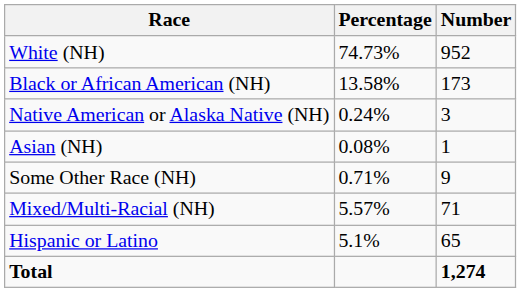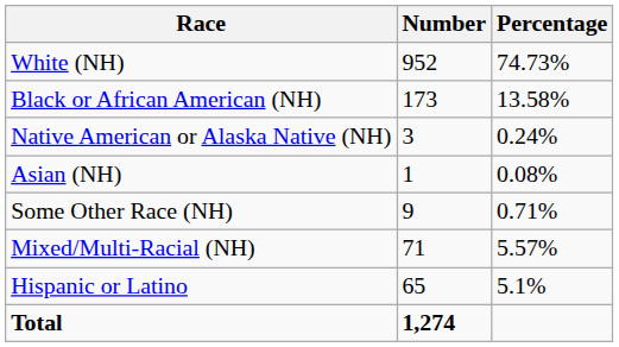 <table class="wikitable">
 <tr>
 <th>Race</th>
+<th>Number</th>
 <th>Percentage</th>
-<th>Number</th>
 </tr>
 <tr>
 <td><a href='#'>White</a> (NH)</td>
+<td>952</td>
 <td>74.73%</td>
-<td>952</td>
 </tr>
 <tr>
 <td><a href='#'>Black or African American</a> (NH)</td>
+<td>173</td>
 <td>13.58%</td>
-<td>173</td>
 </tr>
 <tr>
 <td><a href='#'>Native American</a> or <a href='#'>Alaska Native</a> (NH)</td>
+<td>3</td>
 <td>0.24%</td>
-<td>3</td>
 </tr>
 <tr>
 <td><a href='#'>Asian</a> (NH)</td>
+<td>1</td>
 <td>0.08%</td>
-<td>1</td>
 </tr>
 <tr>
 <td>Some Other Race (NH)</td>
+<td>9</td>
 <td>0.71%</td>
-<td>9</td>
 </tr>
 <tr>
 <td><a href='#'>Mixed/Multi-Racial</a> (NH)</td>
+<td>71</td>
 <td>5.57%</td>
-<td>71</td>
 </tr>
 <tr>
 <td><a href='#'>Hispanic or Latino</a></td>
+<td>65</td>
 <td>5.1%</td>
-<td>65</td>
 </tr>
 <tr>
 <td><strong>Total</strong></td>
+<td><strong>1,274</strong></td>
 <td></td>
-<td><strong>1,274</strong></td>
 </tr>
 </table>
